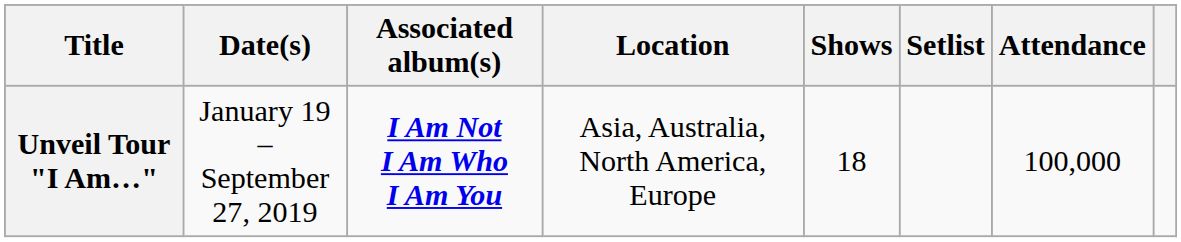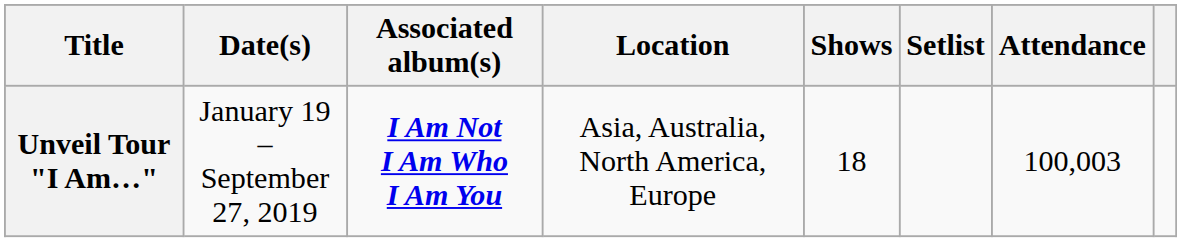 <table class="wikitable sortable plainrowheaders" style="text-align:center" width="100%">
 <tr>
 <th scope="col">Title</th>
 <th scope="col" width="14%">Date(s)</th>
 <th scope="col">Associated album(s)</th>
 <th scope="col">Location</th>
 <th scope="col">Shows</th>
 <th scope="col">Setlist</th>
 <th scope="col">Attendance</th>
 <th scope="col" width="2%" class="unsortable"></th>
 </tr>
 <tr>
 <th scope="row">Unveil Tour "I Am…"</th>
 <td>January 19 – September 27, 2019</td>
 <td><strong><em><a href='#'>I Am Not</a></em><br><em><a href='#'>I Am Who</a></em><br><em><a href='#'>I Am You</a></em></strong></td>
 <td>Asia, Australia, North America, Europe</td>
 <td>18</td>
 <td></td>
-<td>100,000</td>
+<td>100,003</td>
 <td></td>
 </tr>
 </table>
